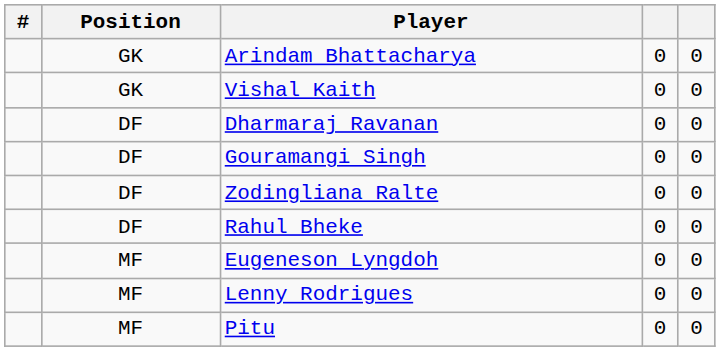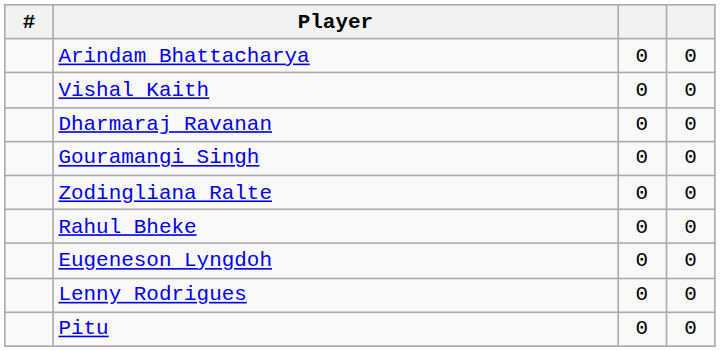 <table class="wikitable sortable" style="width:50%; text-align:center;">
 <tr>
 <th>#</th>
-<th>Position</th>
 <th>Player</th>
 <th></th>
 <th></th>
 </tr>
 <tr>
 <td></td>
-<td>GK</td>
 <td align="left"> <a href='#'>Arindam Bhattacharya</a></td>
 <td>0</td>
 <td>0</td>
 </tr>
 <tr>
 <td></td>
-<td>GK</td>
 <td align="left"> <a href='#'>Vishal Kaith</a></td>
 <td>0</td>
 <td>0</td>
 </tr>
 <tr>
 <td></td>
-<td>DF</td>
 <td align="left"> <a href='#'>Dharmaraj Ravanan</a></td>
 <td>0</td>
 <td>0</td>
 </tr>
 <tr>
 <td></td>
-<td>DF</td>
 <td align="left"> <a href='#'>Gouramangi Singh</a></td>
 <td>0</td>
 <td>0</td>
 </tr>
 <tr>
 <td></td>
-<td>DF</td>
 <td align="left"> <a href='#'>Zodingliana Ralte</a></td>
 <td>0</td>
 <td>0</td>
 </tr>
 <tr>
 <td></td>
-<td>DF</td>
 <td align="left"> <a href='#'>Rahul Bheke</a></td>
 <td>0</td>
 <td>0</td>
 </tr>
 <tr>
 <td></td>
-<td>MF</td>
 <td align="left"> <a href='#'>Eugeneson Lyngdoh</a></td>
 <td>0</td>
 <td>0</td>
 </tr>
 <tr>
 <td></td>
-<td>MF</td>
 <td align="left"> <a href='#'>Lenny Rodrigues</a></td>
 <td>0</td>
 <td>0</td>
 </tr>
 <tr>
 <td></td>
-<td>MF</td>
 <td align="left"> <a href='#'>Pitu</a></td>
 <td>0</td>
 <td>0</td>
 </tr>
 </table>
